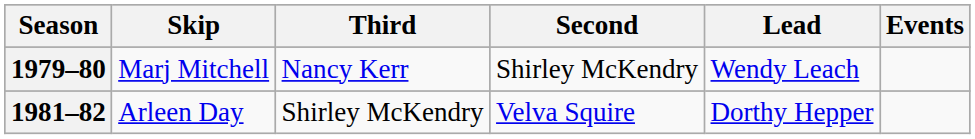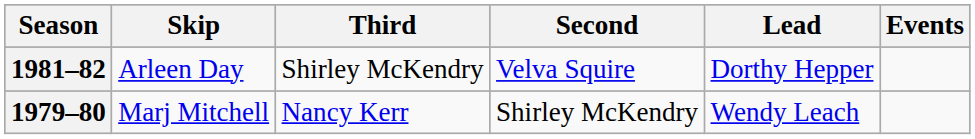 <table class="wikitable">
 <tr>
 <th scope="col">Season</th>
 <th scope="col">Skip</th>
 <th scope="col">Third</th>
 <th scope="col">Second</th>
 <th scope="col">Lead</th>
 <th scope="col">Events</th>
 </tr>
 <tr>
+<th scope="row">1981–82</th>
+<td><a href='#'>Arleen Day</a></td>
+<td>Shirley McKendry</td>
+<td><a href='#'>Velva Squire</a></td>
+<td><a href='#'>Dorthy Hepper</a></td>
+<td> </td>
+</tr>
+<tr>
 <th scope="row">1979–80</th>
 <td><a href='#'>Marj Mitchell</a></td>
 <td><a href='#'>Nancy Kerr</a></td>
 <td>Shirley McKendry</td>
 <td><a href='#'>Wendy Leach</a></td>
 <td> <br> </td>
 </tr>
-<tr>
-<th scope="row">1981–82</th>
-<td><a href='#'>Arleen Day</a></td>
-<td>Shirley McKendry</td>
-<td><a href='#'>Velva Squire</a></td>
-<td><a href='#'>Dorthy Hepper</a></td>
-<td> </td>
-</tr>
 </table>
